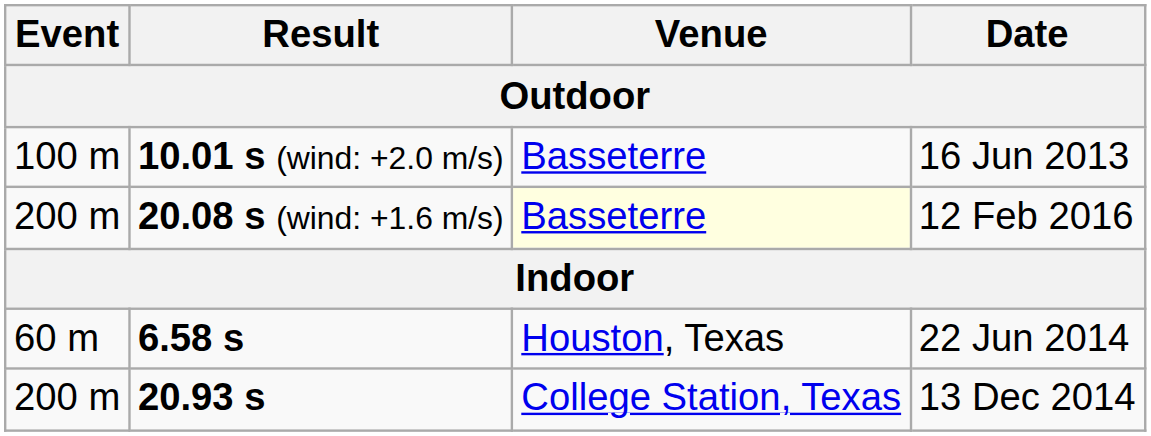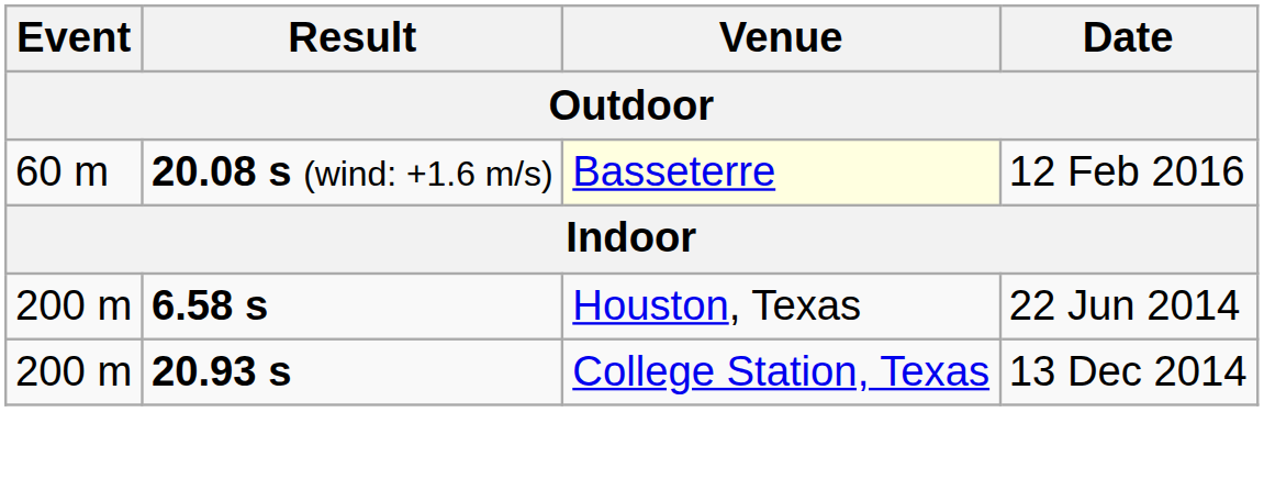 <table class="wikitable">
 <tr>
 <th>Event</th>
 <th>Result</th>
 <th>Venue</th>
 <th>Date</th>
 </tr>
 <tr>
 <th colspan="4">Outdoor</th>
 </tr>
 <tr>
-<td>100 m</td>
-<td><strong>10.01 s</strong> <small>(wind: +2.0 m/s)</small></td>
-<td> <a href='#'>Basseterre</a></td>
-<td>16 Jun 2013</td>
-</tr>
-<tr>
-<td>200 m</td>
+<td>60 m</td>
 <td><strong>20.08 s</strong> <small>(wind: +1.6 m/s)</small></td>
 <td style="background: lightyellow;"> <a href='#'>Basseterre</a></td>
 <td>12 Feb 2016</td>
 </tr>
 <tr>
 <th colspan="4">Indoor</th>
 </tr>
 <tr>
-<td>60 m</td>
+<td>200 m</td>
 <td><strong>6.58 s</strong></td>
 <td> <a href='#'>Houston</a>, Texas</td>
 <td>22 Jun 2014</td>
 </tr>
 <tr>
 <td>200 m</td>
 <td><strong>20.93 s</strong></td>
 <td> <a href='#'>College Station, Texas</a></td>
 <td>13 Dec 2014</td>
 </tr>
 </table>
